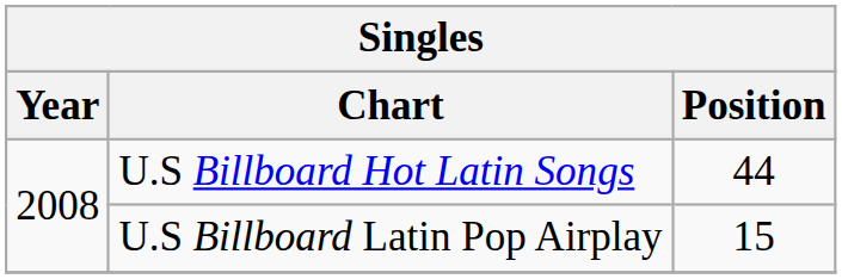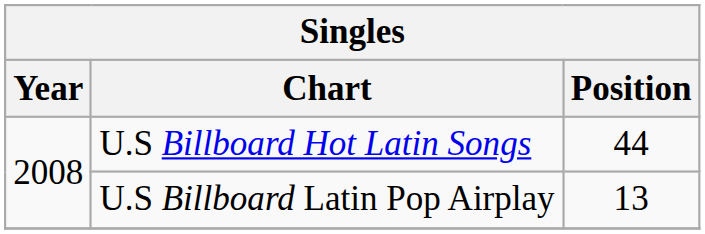 <table class="wikitable">
 <tr>
 <th colspan="3">Singles</th>
 </tr>
 <tr>
 <th>Year</th>
 <th>Chart</th>
 <th>Position</th>
 </tr>
 <tr>
 <td rowspan="2">2008</td>
 <td>U.S <em><a href='#'>Billboard Hot Latin Songs</a></em></td>
 <td align="center">44</td>
 </tr>
 <tr>
 <td>U.S <em>Billboard</em> Latin Pop Airplay</td>
-<td align="center">15</td>
+<td align="center">13</td>
 </tr>
 <tr>
 </tr>
 </table>
